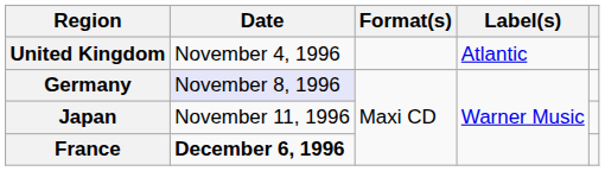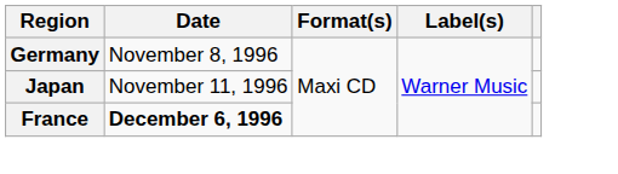 <table class="wikitable sortable plainrowheaders">
 <tr>
 <th scope="col">Region</th>
 <th scope="col">Date</th>
 <th scope="col">Format(s)</th>
 <th scope="col">Label(s)</th>
 <th scope="col"></th>
 </tr>
 <tr>
-<th scope="row">United Kingdom</th>
-<td>November 4, 1996</td>
-<td></td>
-<td><a href='#'>Atlantic</a></td>
-<td></td>
-</tr>
-<tr>
 <th scope="row">Germany</th>
-<td style="background: lavender;">November 8, 1996</td>
+<td>November 8, 1996</td>
 <td rowspan="3">Maxi CD</td>
 <td rowspan="3"><a href='#'>Warner Music</a></td>
 <td></td>
 </tr>
 <tr>
 <th scope="row">Japan</th>
 <td>November 11, 1996</td>
 <td></td>
 </tr>
 <tr>
 <th scope="row">France</th>
 <td><strong>December 6, 1996</strong></td>
 <td></td>
 </tr>
 </table>
